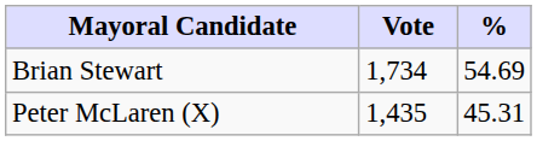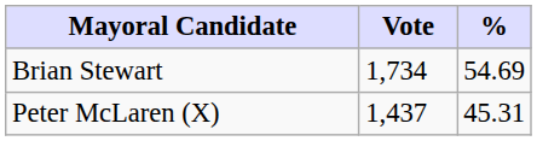 <table class="wikitable">
 <tr>
 <th style="background:#ddf; width:200px;">Mayoral Candidate </th>
 <th style="background:#ddf; width:50px;">Vote</th>
 <th style="background:#ddf; width:30px;">%</th>
 </tr>
 <tr>
 <td>Brian Stewart</td>
 <td>1,734</td>
 <td>54.69</td>
 </tr>
 <tr>
 <td>Peter McLaren (X)</td>
-<td>1,435</td>
+<td>1,437</td>
 <td>45.31</td>
 </tr>
 </table>
